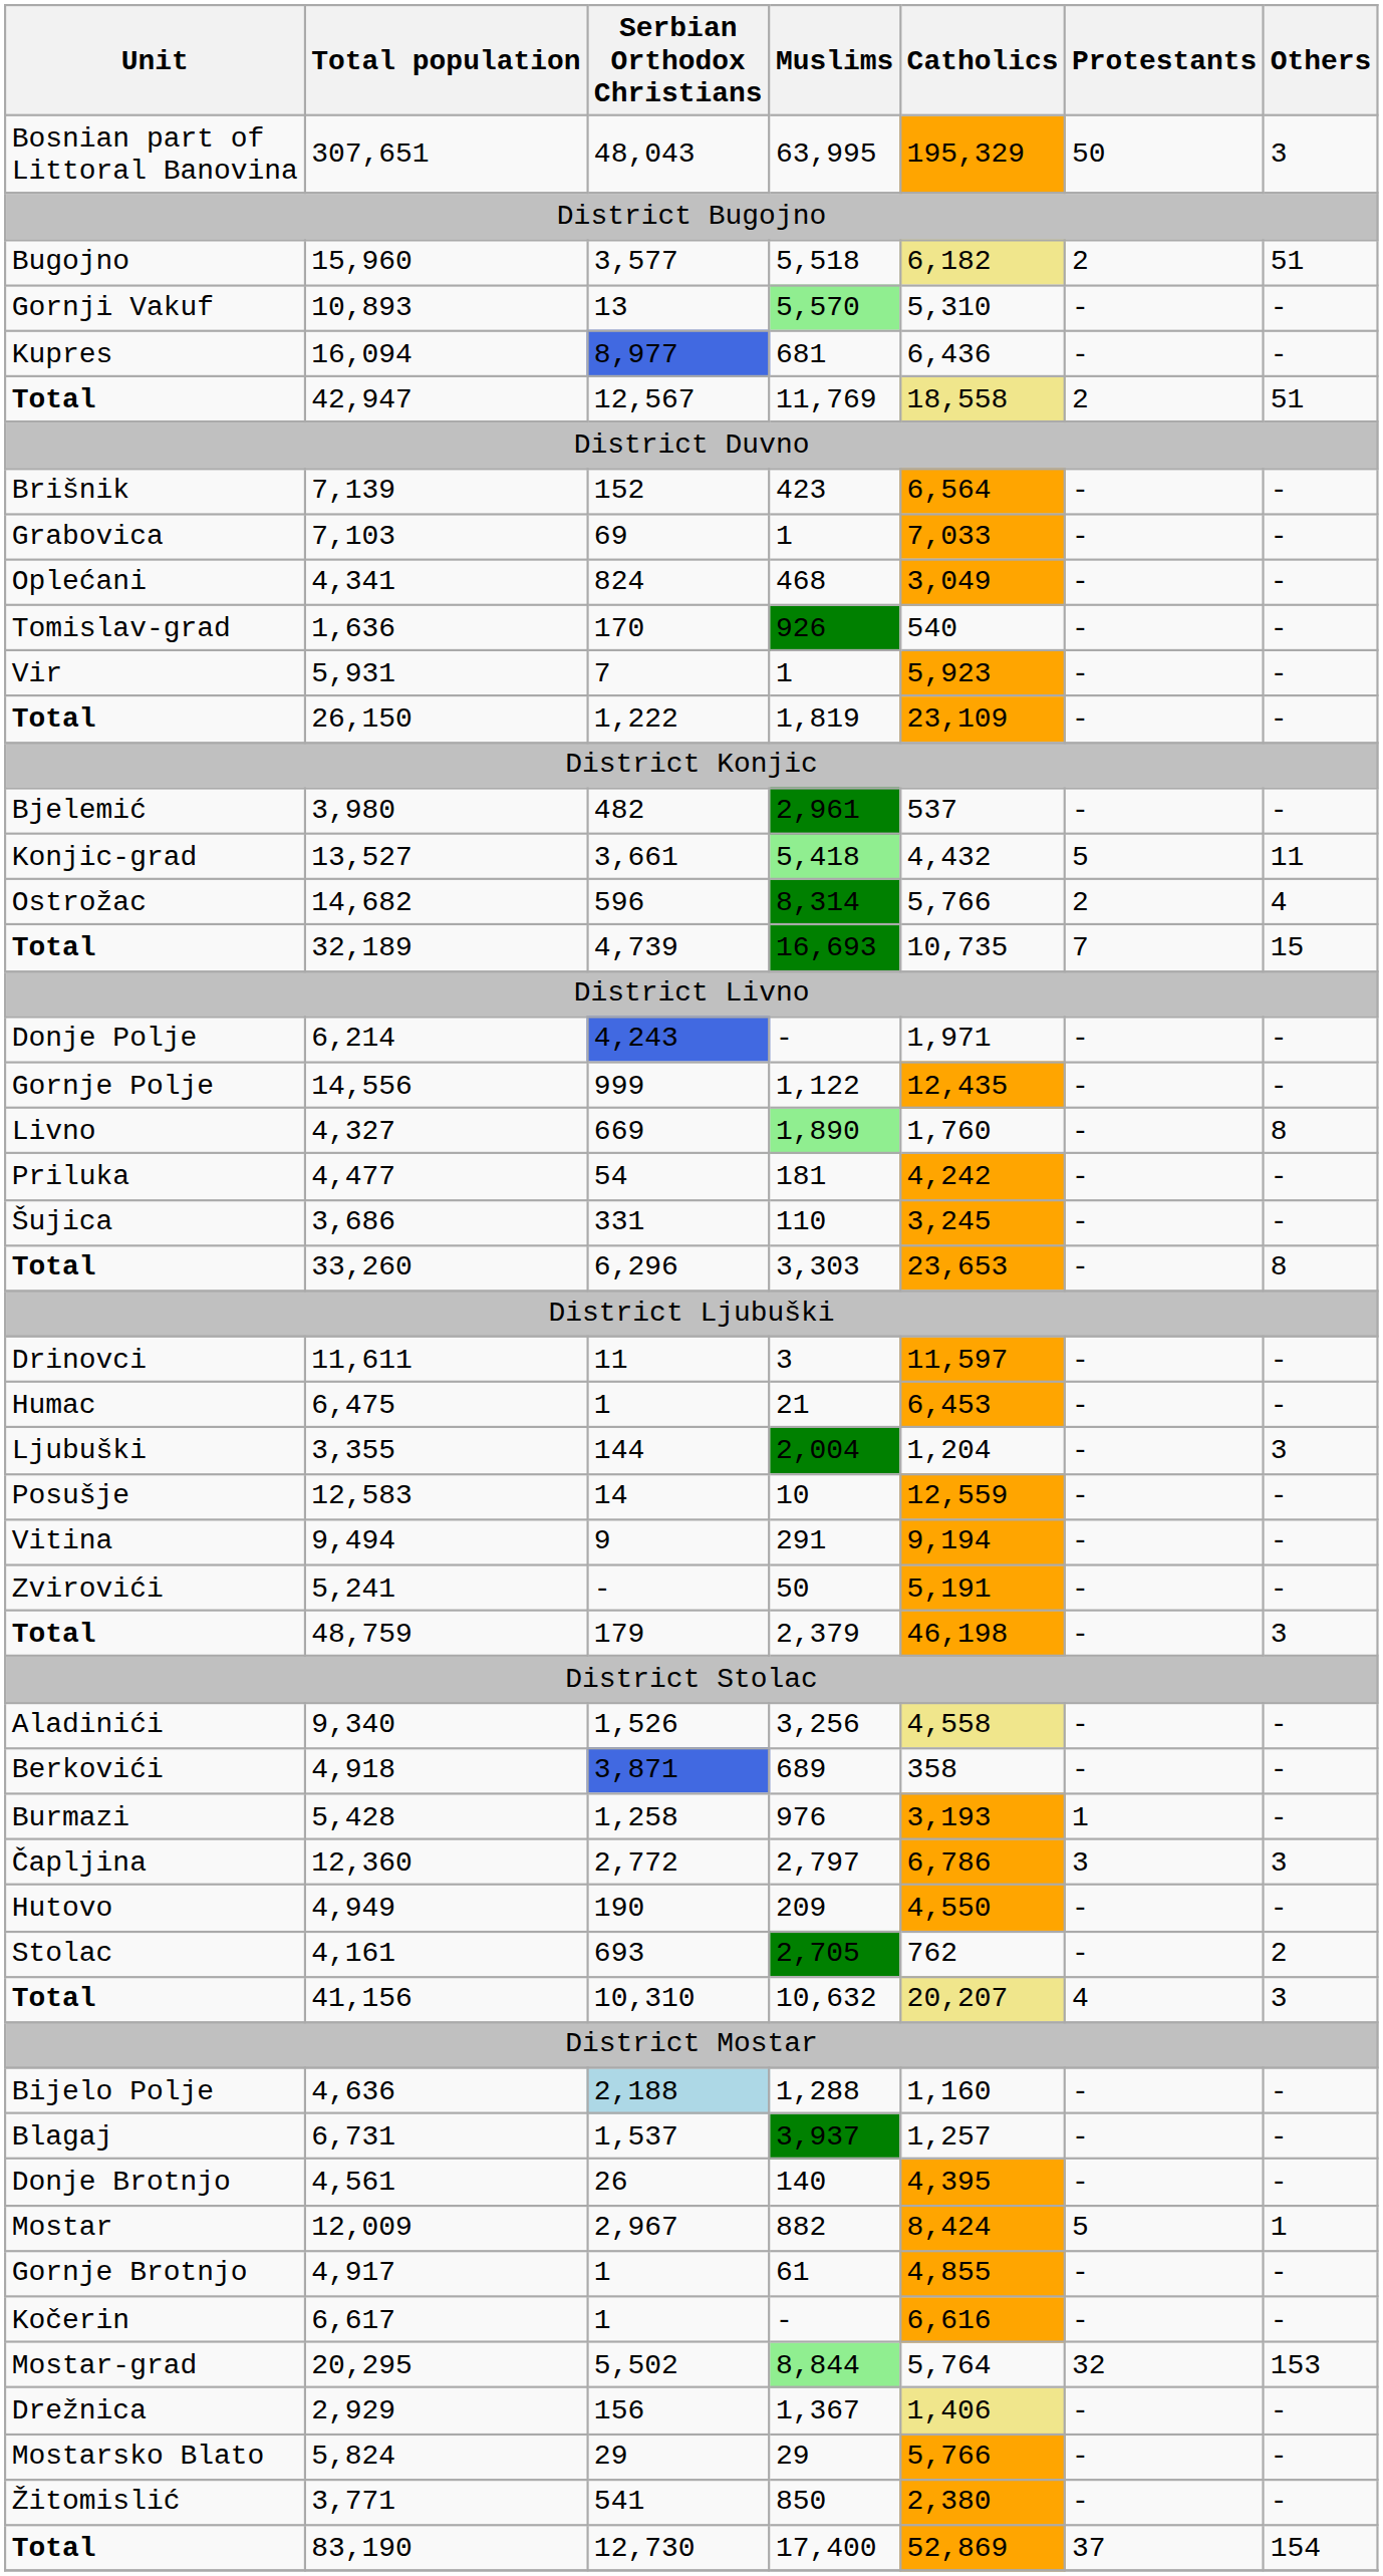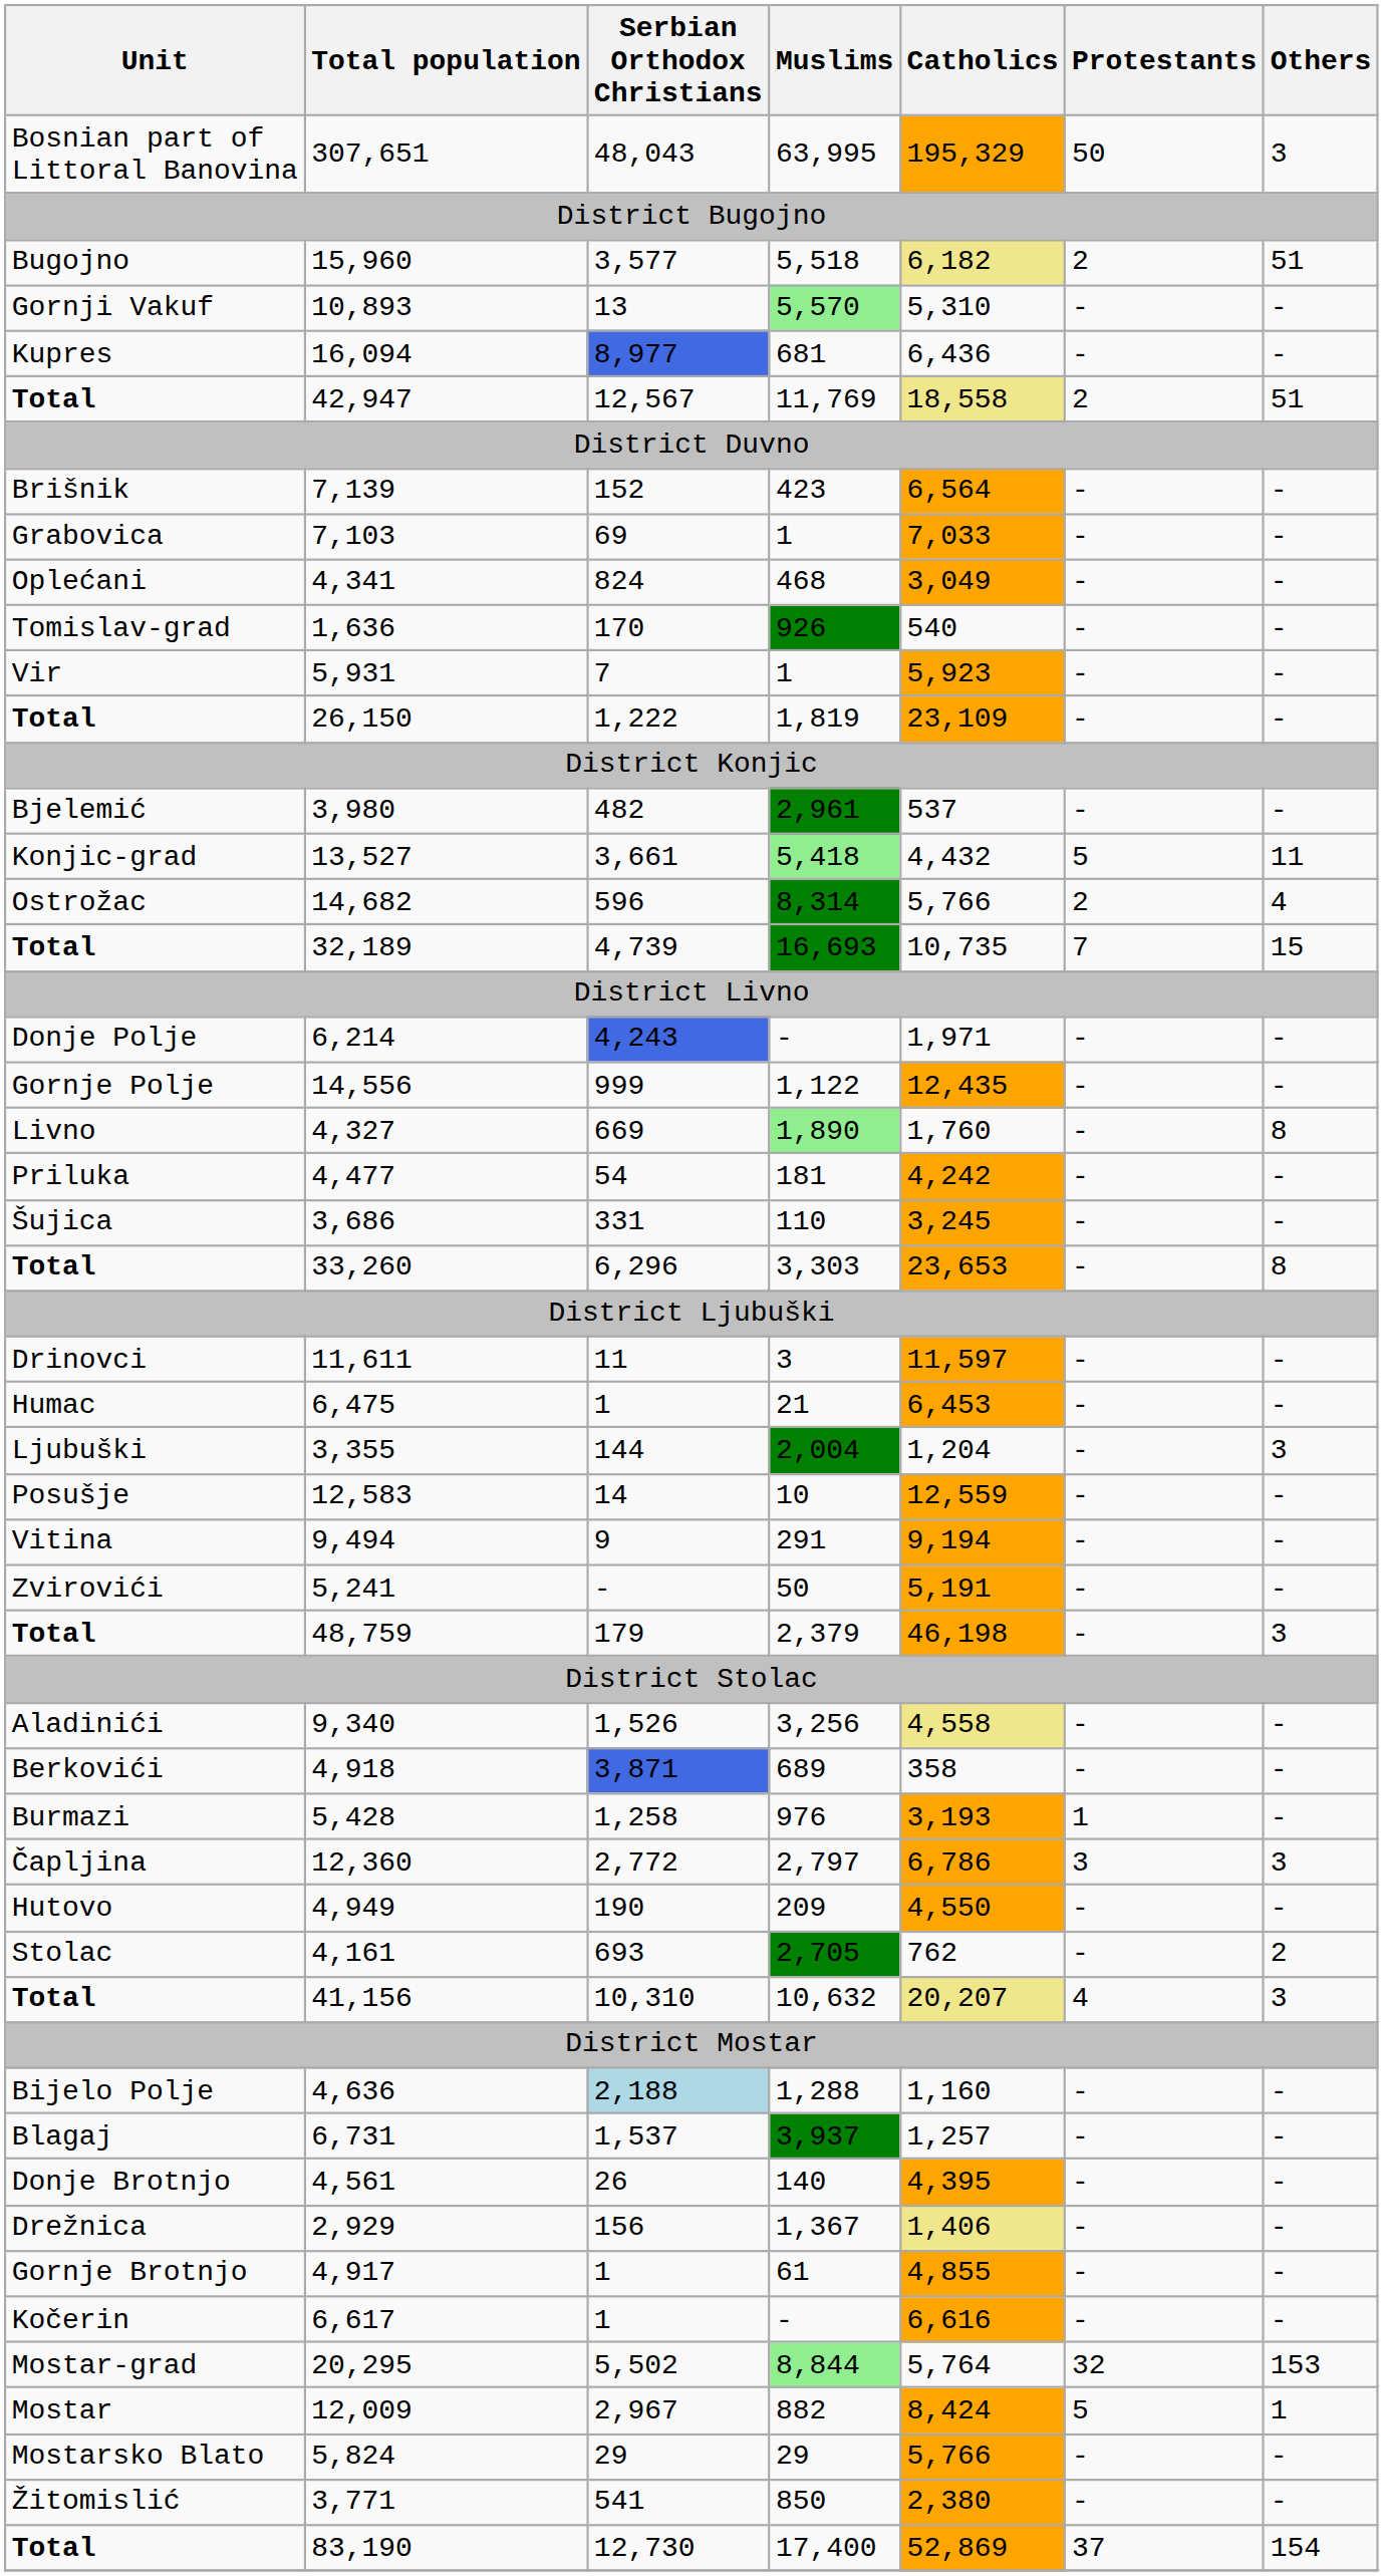 <table class="wikitable sortable">
 <tr>
 <th>Unit</th>
 <th>Total population</th>
 <th>Serbian <br>Orthodox <br>Christians</th>
 <th>Muslims</th>
 <th>Catholics</th>
 <th>Protestants</th>
 <th>Others</th>
 </tr>
 <tr>
 <td>Bosnian part of <br>Littoral Banovina</td>
 <td>307,651</td>
 <td>48,043</td>
 <td>63,995</td>
 <td style="background-color: Orange;">195,329</td>
 <td>50</td>
 <td>3</td>
 </tr>
 <tr>
 <td style="background-color: Silver;" colspan="7" align="center">District Bugojno</td>
 </tr>
 <tr>
 <td>Bugojno</td>
 <td>15,960</td>
 <td>3,577</td>
 <td>5,518</td>
 <td style="background-color: Khaki;">6,182</td>
 <td>2</td>
 <td>51</td>
 </tr>
 <tr>
 <td>Gornji Vakuf</td>
 <td>10,893</td>
 <td>13</td>
 <td style="background-color: LightGreen;">5,570</td>
 <td>5,310</td>
 <td>-</td>
 <td>-</td>
 </tr>
 <tr>
 <td>Kupres</td>
 <td>16,094</td>
 <td style="background-color: Royalblue;">8,977</td>
 <td>681</td>
 <td>6,436</td>
 <td>-</td>
 <td>-</td>
 </tr>
 <tr>
 <td><strong>Total</strong></td>
 <td>42,947</td>
 <td>12,567</td>
 <td>11,769</td>
 <td style="background-color: Khaki;">18,558</td>
 <td>2</td>
 <td>51</td>
 </tr>
 <tr>
 <td style="background-color: Silver;" colspan="7" align="center">District Duvno</td>
 </tr>
 <tr>
 <td>Brišnik</td>
 <td>7,139</td>
 <td>152</td>
 <td>423</td>
 <td style="background-color: Orange;">6,564</td>
 <td>-</td>
 <td>-</td>
 </tr>
 <tr>
 <td>Grabovica</td>
 <td>7,103</td>
 <td>69</td>
 <td>1</td>
 <td style="background-color: Orange;">7,033</td>
 <td>-</td>
 <td>-</td>
 </tr>
 <tr>
 <td>Oplećani</td>
 <td>4,341</td>
 <td>824</td>
 <td>468</td>
 <td style="background-color: Orange;">3,049</td>
 <td>-</td>
 <td>-</td>
 </tr>
 <tr>
 <td>Tomislav-grad</td>
 <td>1,636</td>
 <td>170</td>
 <td style="background-color: Green;">926</td>
 <td>540</td>
 <td>-</td>
 <td>-</td>
 </tr>
 <tr>
 <td>Vir</td>
 <td>5,931</td>
 <td>7</td>
 <td>1</td>
 <td style="background-color: Orange;">5,923</td>
 <td>-</td>
 <td>-</td>
 </tr>
 <tr>
 <td><strong>Total</strong></td>
 <td>26,150</td>
 <td>1,222</td>
 <td>1,819</td>
 <td style="background-color: Orange;">23,109</td>
 <td>-</td>
 <td>-</td>
 </tr>
 <tr>
 <td style="background-color: Silver;" colspan="7" align="center">District Konjic</td>
 </tr>
 <tr>
 <td>Bjelemić</td>
 <td>3,980</td>
 <td>482</td>
 <td style="background-color: Green;">2,961</td>
 <td>537</td>
 <td>-</td>
 <td>-</td>
 </tr>
 <tr>
 <td>Konjic-grad</td>
 <td>13,527</td>
 <td>3,661</td>
 <td style="background-color: LightGreen;">5,418</td>
 <td>4,432</td>
 <td>5</td>
 <td>11</td>
 </tr>
 <tr>
 <td>Ostrožac</td>
 <td>14,682</td>
 <td>596</td>
 <td style="background-color: Green;">8,314</td>
 <td>5,766</td>
 <td>2</td>
 <td>4</td>
 </tr>
 <tr>
 <td><strong>Total</strong></td>
 <td>32,189</td>
 <td>4,739</td>
 <td style="background-color: Green;">16,693</td>
 <td>10,735</td>
 <td>7</td>
 <td>15</td>
 </tr>
 <tr>
 <td style="background-color: Silver;" colspan="7" align="center">District Livno</td>
 </tr>
 <tr>
 <td>Donje Polje</td>
 <td>6,214</td>
 <td style="background-color: Royalblue;">4,243</td>
 <td>-</td>
 <td>1,971</td>
 <td>-</td>
 <td>-</td>
 </tr>
 <tr>
 <td>Gornje Polje</td>
 <td>14,556</td>
 <td>999</td>
 <td>1,122</td>
 <td style="background-color: Orange;">12,435</td>
 <td>-</td>
 <td>-</td>
 </tr>
 <tr>
 <td>Livno</td>
 <td>4,327</td>
 <td>669</td>
 <td style="background-color: LightGreen;">1,890</td>
 <td>1,760</td>
 <td>-</td>
 <td>8</td>
 </tr>
 <tr>
 <td>Priluka</td>
 <td>4,477</td>
 <td>54</td>
 <td>181</td>
 <td style="background-color: Orange;">4,242</td>
 <td>-</td>
 <td>-</td>
 </tr>
 <tr>
 <td>Šujica</td>
 <td>3,686</td>
 <td>331</td>
 <td>110</td>
 <td style="background-color: Orange;">3,245</td>
 <td>-</td>
 <td>-</td>
 </tr>
 <tr>
 <td><strong>Total</strong></td>
 <td>33,260</td>
 <td>6,296</td>
 <td>3,303</td>
 <td style="background-color: Orange;">23,653</td>
 <td>-</td>
 <td>8</td>
 </tr>
 <tr>
 <td style="background-color: Silver;" colspan="7" align="center">District Ljubuški</td>
 </tr>
 <tr>
 <td>Drinovci</td>
 <td>11,611</td>
 <td>11</td>
 <td>3</td>
 <td style="background-color: Orange;">11,597</td>
 <td>-</td>
 <td>-</td>
 </tr>
 <tr>
 <td>Humac</td>
 <td>6,475</td>
 <td>1</td>
 <td>21</td>
 <td style="background-color: Orange;">6,453</td>
 <td>-</td>
 <td>-</td>
 </tr>
 <tr>
 <td>Ljubuški</td>
 <td>3,355</td>
 <td>144</td>
 <td style="background-color: Green;">2,004</td>
 <td>1,204</td>
 <td>-</td>
 <td>3</td>
 </tr>
 <tr>
 <td>Posušje</td>
 <td>12,583</td>
 <td>14</td>
 <td>10</td>
 <td style="background-color: Orange;">12,559</td>
 <td>-</td>
 <td>-</td>
 </tr>
 <tr>
 <td>Vitina</td>
 <td>9,494</td>
 <td>9</td>
 <td>291</td>
 <td style="background-color: Orange;">9,194</td>
 <td>-</td>
 <td>-</td>
 </tr>
 <tr>
 <td>Zvirovići</td>
 <td>5,241</td>
 <td>-</td>
 <td>50</td>
 <td style="background-color: Orange;">5,191</td>
 <td>-</td>
 <td>-</td>
 </tr>
 <tr>
 <td><strong>Total</strong></td>
 <td>48,759</td>
 <td>179</td>
 <td>2,379</td>
 <td style="background-color: Orange;">46,198</td>
 <td>-</td>
 <td>3</td>
 </tr>
 <tr>
 <td style="background-color: Silver;" colspan="7" align="center">District Stolac</td>
 </tr>
 <tr>
 <td>Aladinići</td>
 <td>9,340</td>
 <td>1,526</td>
 <td>3,256</td>
 <td style="background-color: Khaki;">4,558</td>
 <td>-</td>
 <td>-</td>
 </tr>
 <tr>
 <td>Berkovići</td>
 <td>4,918</td>
 <td style="background-color: Royalblue;">3,871</td>
 <td>689</td>
 <td>358</td>
 <td>-</td>
 <td>-</td>
 </tr>
 <tr>
 <td>Burmazi</td>
 <td>5,428</td>
 <td>1,258</td>
 <td>976</td>
 <td style="background-color: Orange;">3,193</td>
 <td>1</td>
 <td>-</td>
 </tr>
 <tr>
 <td>Čapljina</td>
 <td>12,360</td>
 <td>2,772</td>
 <td>2,797</td>
 <td style="background-color: Orange;">6,786</td>
 <td>3</td>
 <td>3</td>
 </tr>
 <tr>
 <td>Hutovo</td>
 <td>4,949</td>
 <td>190</td>
 <td>209</td>
 <td style="background-color: Orange;">4,550</td>
 <td>-</td>
 <td>-</td>
 </tr>
 <tr>
 <td>Stolac</td>
 <td>4,161</td>
 <td>693</td>
 <td style="background-color: Green;">2,705</td>
 <td>762</td>
 <td>-</td>
 <td>2</td>
 </tr>
 <tr>
 <td><strong>Total</strong></td>
 <td>41,156</td>
 <td>10,310</td>
 <td>10,632</td>
 <td style="background-color: Khaki;">20,207</td>
 <td>4</td>
 <td>3</td>
 </tr>
 <tr>
 <td style="background-color: Silver;" colspan="7" align="center">District Mostar</td>
 </tr>
 <tr>
 <td>Bijelo Polje</td>
 <td>4,636</td>
 <td style="background-color: Lightblue;">2,188</td>
 <td>1,288</td>
 <td>1,160</td>
 <td>-</td>
 <td>-</td>
 </tr>
 <tr>
 <td>Blagaj</td>
 <td>6,731</td>
 <td>1,537</td>
 <td style="background-color: Green;">3,937</td>
 <td>1,257</td>
 <td>-</td>
 <td>-</td>
 </tr>
 <tr>
 <td>Donje Brotnjo</td>
 <td>4,561</td>
 <td>26</td>
 <td>140</td>
 <td style="background-color: Orange;">4,395</td>
 <td>-</td>
 <td>-</td>
 </tr>
 <tr>
-<td>Mostar</td>
-<td>12,009</td>
-<td>2,967</td>
-<td>882</td>
-<td style="background-color: Orange;">8,424</td>
-<td>5</td>
-<td>1</td>
+<td>Drežnica</td>
+<td>2,929</td>
+<td>156</td>
+<td>1,367</td>
+<td style="background-color: Khaki;">1,406</td>
+<td>-</td>
+<td>-</td>
 </tr>
 <tr>
 <td>Gornje Brotnjo</td>
 <td>4,917</td>
 <td>1</td>
 <td>61</td>
 <td style="background-color: Orange;">4,855</td>
 <td>-</td>
 <td>-</td>
 </tr>
 <tr>
 <td>Kočerin</td>
 <td>6,617</td>
 <td>1</td>
 <td>-</td>
 <td style="background-color: Orange;">6,616</td>
 <td>-</td>
 <td>-</td>
 </tr>
 <tr>
 <td>Mostar-grad</td>
 <td>20,295</td>
 <td>5,502</td>
 <td style="background-color: LightGreen;">8,844</td>
 <td>5,764</td>
 <td>32</td>
 <td>153</td>
 </tr>
 <tr>
-<td>Drežnica</td>
-<td>2,929</td>
-<td>156</td>
-<td>1,367</td>
-<td style="background-color: Khaki;">1,406</td>
-<td>-</td>
-<td>-</td>
+<td>Mostar</td>
+<td>12,009</td>
+<td>2,967</td>
+<td>882</td>
+<td style="background-color: Orange;">8,424</td>
+<td>5</td>
+<td>1</td>
 </tr>
 <tr>
 <td>Mostarsko Blato</td>
 <td>5,824</td>
 <td>29</td>
 <td>29</td>
 <td style="background-color: Orange;">5,766</td>
 <td>-</td>
 <td>-</td>
 </tr>
 <tr>
 <td>Žitomislić</td>
 <td>3,771</td>
 <td>541</td>
 <td>850</td>
 <td style="background-color: Orange;">2,380</td>
 <td>-</td>
 <td>-</td>
 </tr>
 <tr>
 <td><strong>Total</strong></td>
 <td>83,190</td>
 <td>12,730</td>
 <td>17,400</td>
 <td style="background-color: Orange;">52,869</td>
 <td>37</td>
 <td>154</td>
 </tr>
 <tr>
 </tr>
 </table>
